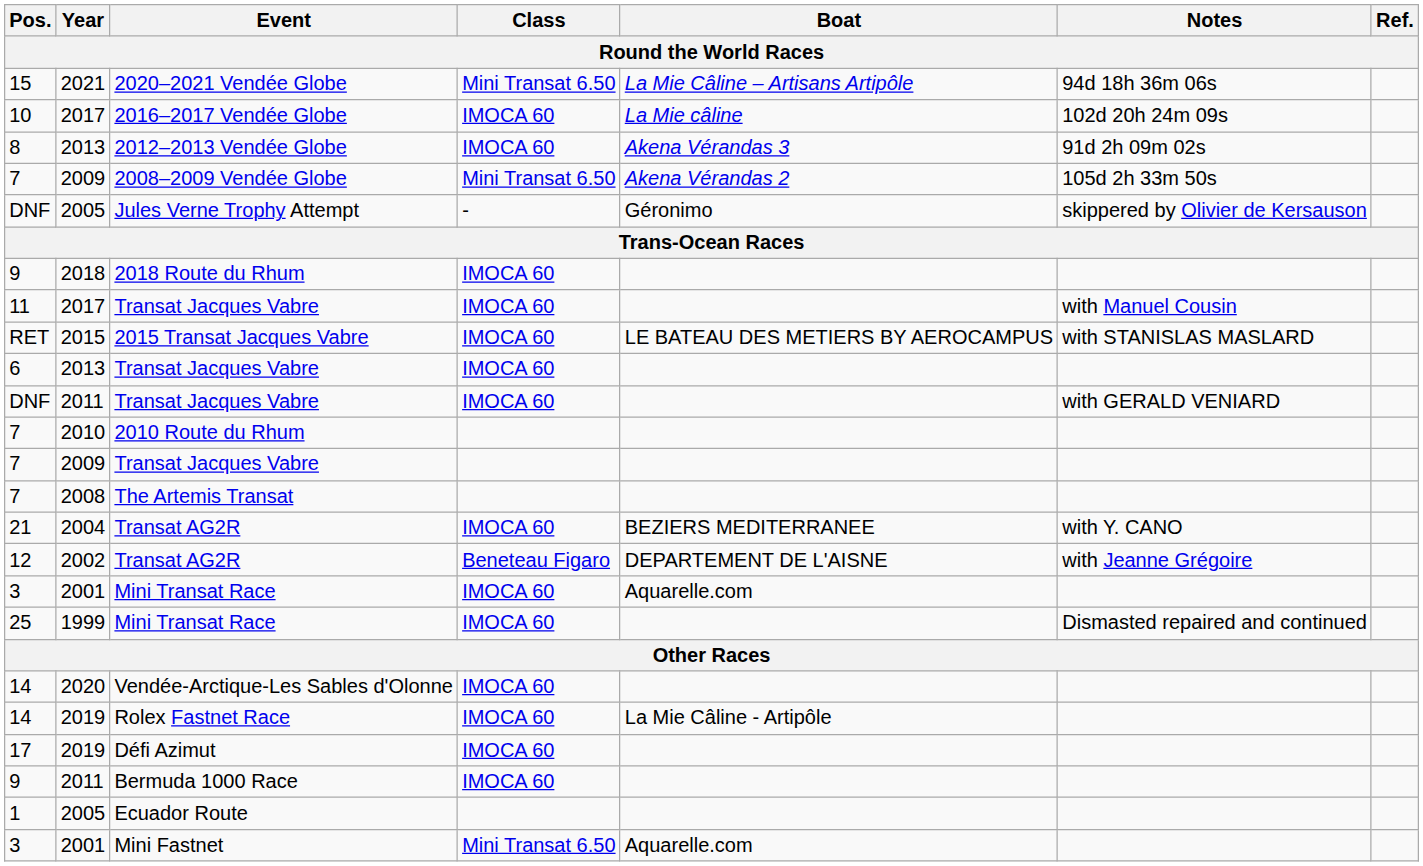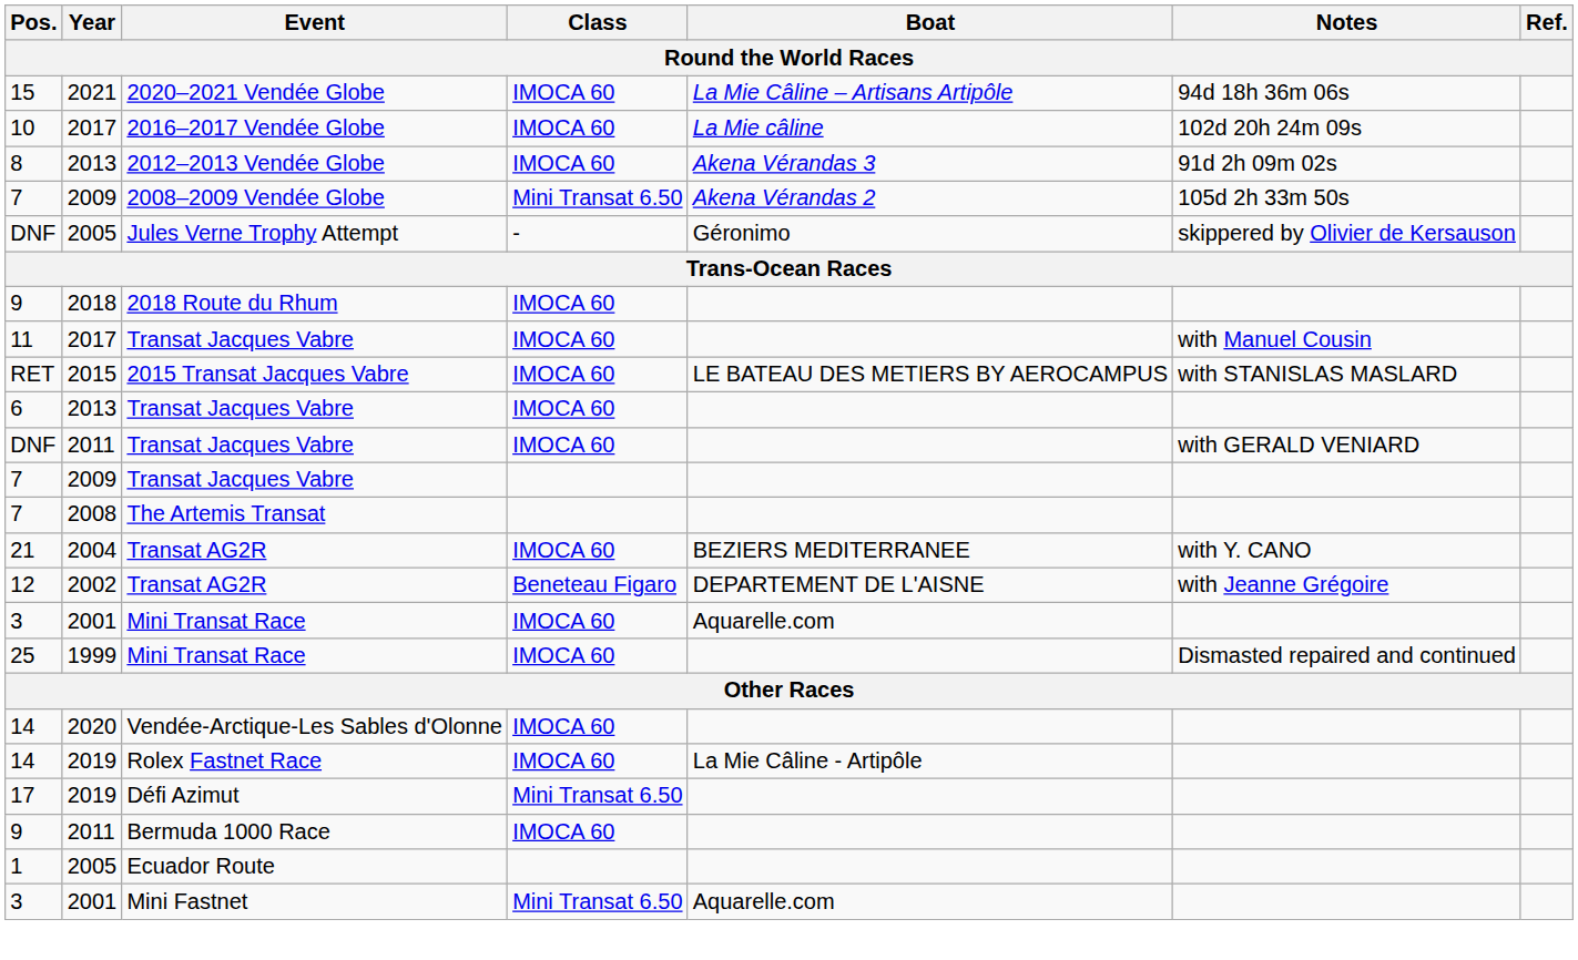 <table class="wikitable sortable">
 <tr>
 <th>Pos.</th>
 <th>Year</th>
 <th>Event</th>
 <th>Class</th>
 <th>Boat</th>
 <th>Notes</th>
 <th>Ref.</th>
 </tr>
 <tr>
 <th colspan=7><strong>Round the World Races</strong></th>
 </tr>
 <tr>
 <td>15</td>
 <td>2021</td>
 <td><a href='#'>2020–2021 Vendée Globe</a></td>
-<td><a href='#'>Mini Transat 6.50</a></td>
+<td><a href='#'>IMOCA 60</a></td>
 <td><em><a href='#'>La Mie Câline – Artisans Artipôle</a></em></td>
 <td>94d 18h 36m 06s</td>
 <td></td>
 </tr>
 <tr>
 <td>10</td>
 <td>2017</td>
 <td><a href='#'>2016–2017 Vendée Globe</a></td>
 <td><a href='#'>IMOCA 60</a></td>
 <td><em><a href='#'>La Mie câline</a></em></td>
 <td>102d 20h 24m 09s</td>
 <td></td>
 </tr>
 <tr>
 <td>8</td>
 <td>2013</td>
 <td><a href='#'>2012–2013 Vendée Globe</a></td>
 <td><a href='#'>IMOCA 60</a></td>
 <td><em><a href='#'>Akena Vérandas 3</a></em></td>
 <td>91d 2h 09m 02s</td>
 <td></td>
 </tr>
 <tr>
 <td>7</td>
 <td>2009</td>
 <td><a href='#'>2008–2009 Vendée Globe</a></td>
 <td><a href='#'>Mini Transat 6.50</a></td>
 <td><em><a href='#'>Akena Vérandas 2</a></em></td>
 <td>105d 2h 33m 50s</td>
 <td></td>
 </tr>
 <tr>
 <td>DNF</td>
 <td>2005</td>
 <td><a href='#'>Jules Verne Trophy</a> Attempt</td>
 <td>-</td>
 <td>Géronimo</td>
 <td>skippered by <a href='#'>Olivier de Kersauson</a></td>
 <td></td>
 </tr>
 <tr>
 <th colspan=7><strong>Trans-Ocean Races</strong></th>
 </tr>
 <tr>
 <td>9</td>
 <td>2018</td>
 <td><a href='#'>2018 Route du Rhum</a></td>
 <td><a href='#'>IMOCA 60</a></td>
 <td></td>
 <td></td>
 <td></td>
 </tr>
 <tr>
 <td>11</td>
 <td>2017</td>
 <td><a href='#'>Transat Jacques Vabre</a></td>
 <td><a href='#'>IMOCA 60</a></td>
 <td></td>
 <td>with <a href='#'>Manuel Cousin</a></td>
 <td></td>
 </tr>
 <tr>
 <td>RET</td>
 <td>2015</td>
 <td><a href='#'>2015 Transat Jacques Vabre</a></td>
 <td><a href='#'>IMOCA 60</a></td>
 <td>LE BATEAU DES METIERS BY AEROCAMPUS</td>
 <td>with STANISLAS MASLARD</td>
 <td></td>
 </tr>
 <tr>
 <td>6</td>
 <td>2013</td>
 <td><a href='#'>Transat Jacques Vabre</a></td>
 <td><a href='#'>IMOCA 60</a></td>
 <td></td>
 <td></td>
 <td></td>
 </tr>
 <tr>
 <td>DNF</td>
 <td>2011</td>
 <td><a href='#'>Transat Jacques Vabre</a></td>
 <td><a href='#'>IMOCA 60</a></td>
 <td></td>
 <td>with GERALD VENIARD</td>
 <td></td>
 </tr>
 <tr>
 <td>7</td>
-<td>2010</td>
-<td><a href='#'>2010 Route du Rhum</a></td>
-<td></td>
-<td></td>
-<td></td>
-<td></td>
-</tr>
-<tr>
-<td>7</td>
 <td>2009</td>
 <td><a href='#'>Transat Jacques Vabre</a></td>
 <td></td>
 <td></td>
 <td></td>
 <td></td>
 </tr>
 <tr>
 <td>7</td>
 <td>2008</td>
 <td><a href='#'>The Artemis Transat</a></td>
 <td></td>
 <td></td>
 <td></td>
 <td></td>
 </tr>
 <tr>
 <td>21</td>
 <td>2004</td>
 <td><a href='#'>Transat AG2R</a></td>
 <td><a href='#'>IMOCA 60</a></td>
 <td>BEZIERS MEDITERRANEE</td>
 <td>with Y. CANO</td>
 <td></td>
 </tr>
 <tr>
 <td>12</td>
 <td>2002</td>
 <td><a href='#'>Transat AG2R</a></td>
 <td><a href='#'>Beneteau Figaro</a></td>
 <td>DEPARTEMENT DE L'AISNE</td>
 <td>with <a href='#'>Jeanne Grégoire</a></td>
 <td></td>
 </tr>
 <tr>
 <td>3</td>
 <td>2001</td>
 <td><a href='#'>Mini Transat Race</a></td>
 <td><a href='#'>IMOCA 60</a></td>
 <td>Aquarelle.com</td>
 <td></td>
 <td></td>
 </tr>
 <tr>
 <td>25</td>
 <td>1999</td>
 <td><a href='#'>Mini Transat Race</a></td>
 <td><a href='#'>IMOCA 60</a></td>
 <td></td>
 <td>Dismasted repaired and continued</td>
 <td></td>
 </tr>
 <tr>
 <th colspan=7><strong>Other Races</strong></th>
 </tr>
 <tr>
 <td>14</td>
 <td>2020</td>
 <td>Vendée-Arctique-Les Sables d'Olonne</td>
 <td><a href='#'>IMOCA 60</a></td>
 <td></td>
 <td></td>
 <td></td>
 </tr>
 <tr>
 <td>14</td>
 <td>2019</td>
 <td>Rolex <a href='#'>Fastnet Race</a></td>
 <td><a href='#'>IMOCA 60</a></td>
 <td>La Mie Câline - Artipôle</td>
 <td></td>
 <td></td>
 </tr>
 <tr>
 <td>17</td>
 <td>2019</td>
 <td>Défi Azimut</td>
-<td><a href='#'>IMOCA 60</a></td>
+<td><a href='#'>Mini Transat 6.50</a></td>
 <td></td>
 <td></td>
 <td></td>
 </tr>
 <tr>
 <td>9</td>
 <td>2011</td>
 <td>Bermuda 1000 Race</td>
 <td><a href='#'>IMOCA 60</a></td>
 <td></td>
 <td></td>
 <td></td>
 </tr>
 <tr>
 <td>1</td>
 <td>2005</td>
 <td>Ecuador Route</td>
 <td></td>
 <td></td>
 <td></td>
 <td></td>
 </tr>
 <tr>
 <td>3</td>
 <td>2001</td>
 <td>Mini Fastnet</td>
 <td><a href='#'>Mini Transat 6.50</a></td>
 <td>Aquarelle.com</td>
 <td></td>
 <td></td>
 </tr>
 </table>
